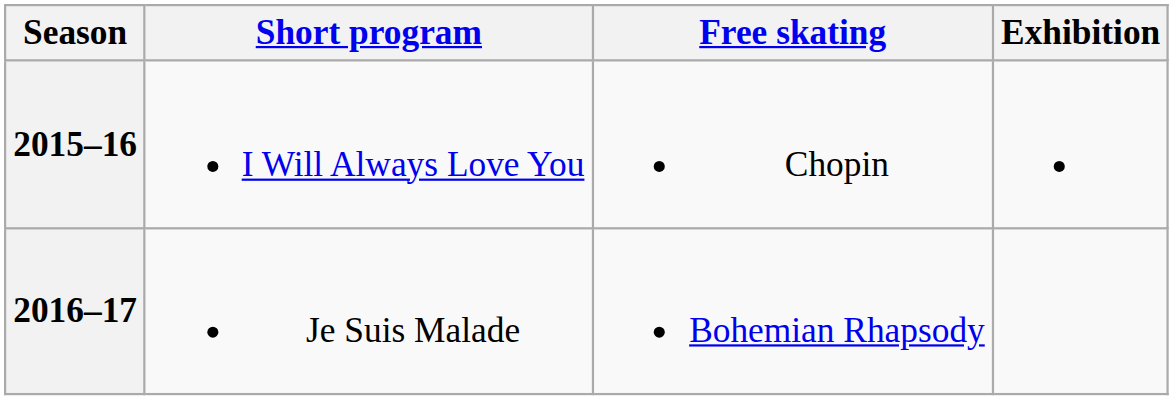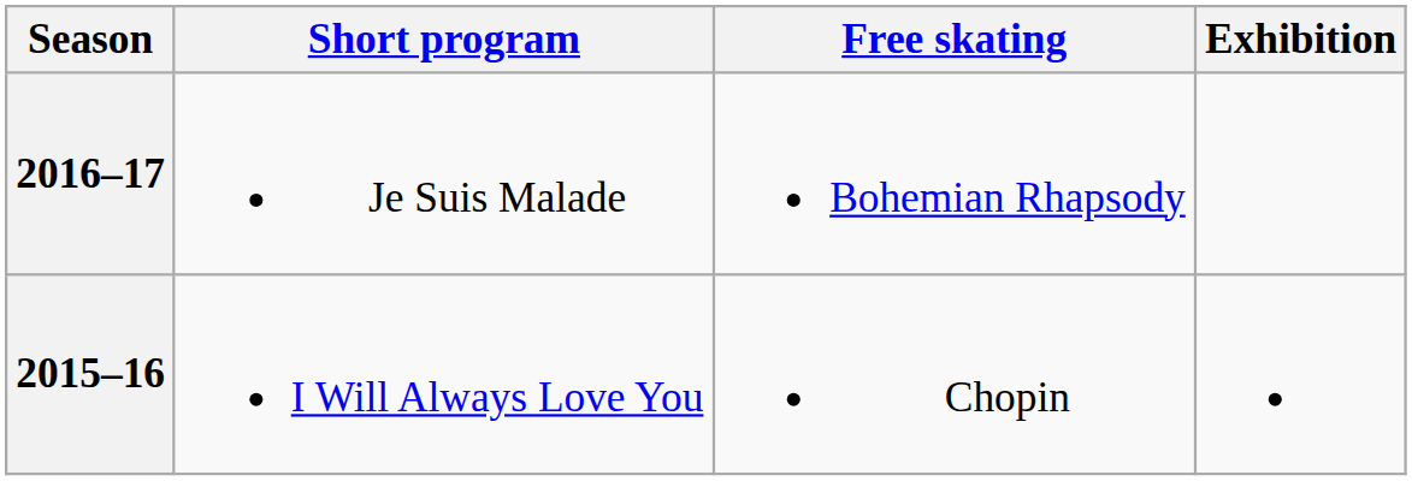 <table class=wikitable style=text-align:center>
 <tr>
 <th>Season</th>
 <th><a href='#'>Short program</a></th>
 <th><a href='#'>Free skating</a></th>
 <th>Exhibition</th>
 </tr>
 <tr>
+<th>2016–17 <br> </th>
+<td><br><ul><li>Je Suis Malade <br></li></ul></td>
+<td><br><ul><li><a href='#'>Bohemian Rhapsody</a> <br></li></ul></td>
+<td></td>
+</tr>
+<tr>
 <th>2015–16 <br> </th>
 <td><br><ul><li><a href='#'>I Will Always Love You</a> <br></li></ul></td>
 <td><br><ul><li>Chopin <br></li></ul></td>
 <td><br><ul><li></li></ul></td>
 </tr>
-<tr>
-<th>2016–17 <br> </th>
-<td><br><ul><li>Je Suis Malade <br></li></ul></td>
-<td><br><ul><li><a href='#'>Bohemian Rhapsody</a> <br></li></ul></td>
-<td></td>
-</tr>
 </table>
